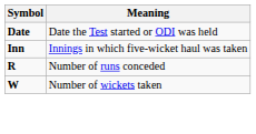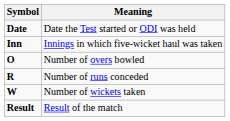 <table class="wikitable">
 <tr>
 <th>Symbol</th>
 <th>Meaning</th>
 </tr>
 <tr>
 <td><strong>Date</strong></td>
 <td>Date the <a href='#'>Test</a> started or <a href='#'>ODI</a> was held</td>
 </tr>
 <tr>
 <td><strong>Inn</strong></td>
 <td><a href='#'>Innings</a> in which five-wicket haul was taken</td>
 </tr>
 <tr>
+<td><strong>O</strong></td>
+<td>Number of <a href='#'>overs</a> bowled</td>
+</tr>
+<tr>
 <td><strong>R</strong></td>
 <td>Number of <a href='#'>runs</a> conceded</td>
 </tr>
 <tr>
 <td><strong>W</strong></td>
 <td>Number of <a href='#'>wickets</a> taken</td>
 </tr>
+<tr>
+<td><strong>Result</strong></td>
+<td><a href='#'>Result</a> of the match</td>
+</tr>
 </table>
